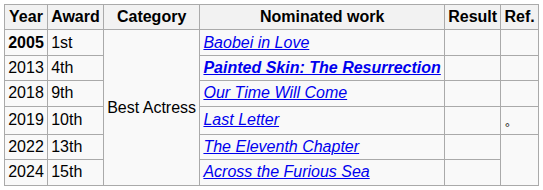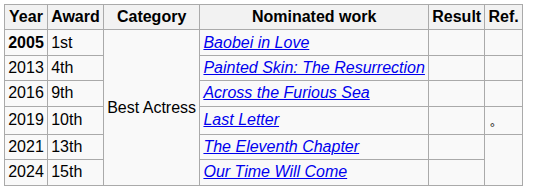 <table class="wikitable">
 <tr>
 <th>Year</th>
 <th>Award</th>
 <th>Category</th>
 <th>Nominated work</th>
 <th>Result</th>
 <th>Ref.</th>
 </tr>
 <tr>
 <td><strong>2005</strong></td>
 <td>1st</td>
 <td rowspan=6>Best Actress</td>
 <td><em><a href='#'>Baobei in Love</a></em></td>
 <td></td>
 <td></td>
 </tr>
 <tr>
 <td>2013</td>
 <td>4th</td>
-<td><strong><em><a href='#'>Painted Skin: The Resurrection</a></em></strong></td>
+<td><em><a href='#'>Painted Skin: The Resurrection</a></em></td>
 <td></td>
 <td></td>
 </tr>
 <tr>
-<td>2018</td>
+<td>2016</td>
 <td>9th</td>
-<td><em><a href='#'>Our Time Will Come</a></em></td>
+<td><em><a href='#'>Across the Furious Sea</a></em></td>
 <td></td>
 <td></td>
 </tr>
 <tr>
 <td>2019</td>
 <td>10th</td>
 <td><em><a href='#'>Last Letter</a></em></td>
 <td></td>
 <td>。</td>
 </tr>
 <tr>
-<td>2022</td>
+<td>2021</td>
 <td>13th</td>
 <td><em><a href='#'>The Eleventh Chapter</a></em></td>
 <td></td>
 <td rowspan=2></td>
 </tr>
 <tr>
 <td>2024</td>
 <td>15th</td>
-<td><em><a href='#'>Across the Furious Sea</a></em></td>
+<td><em><a href='#'>Our Time Will Come</a></em></td>
 <td></td>
 </tr>
 </table>
